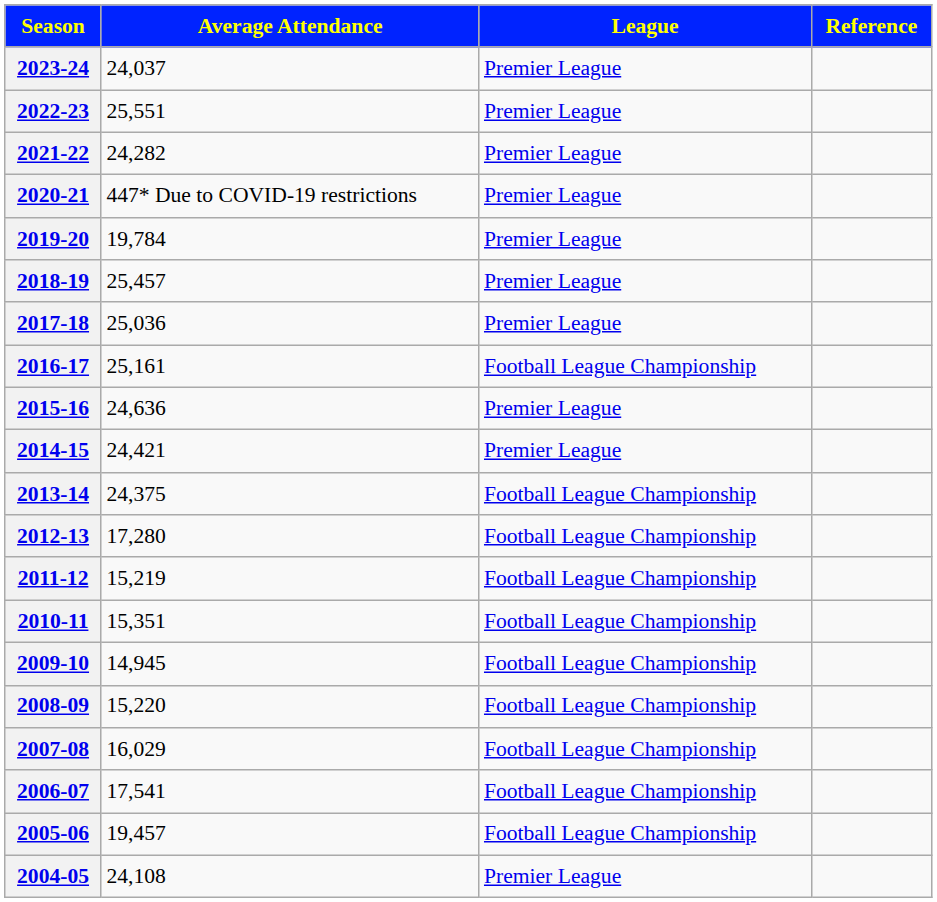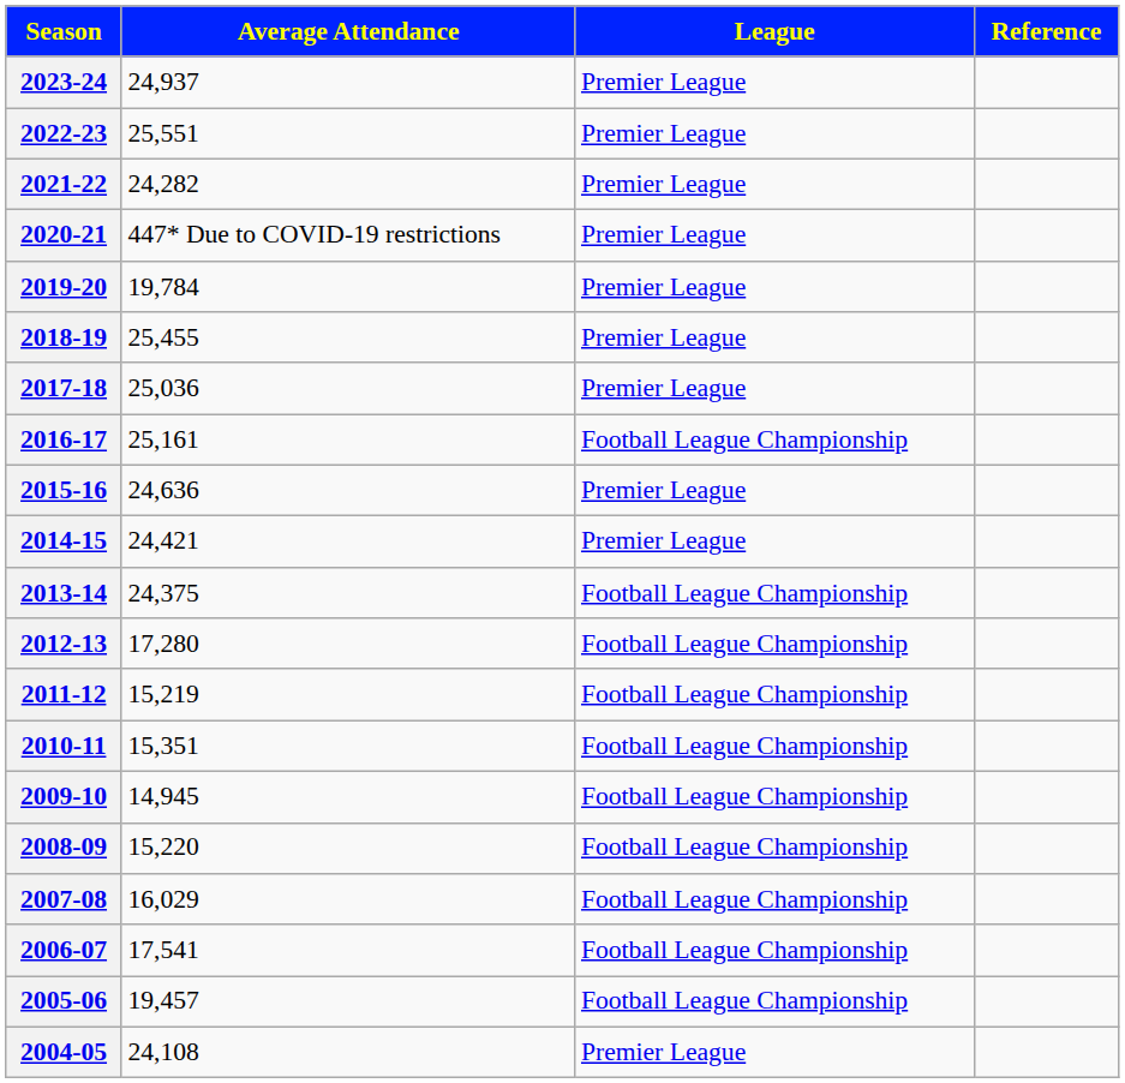 <table class="wikitable sortable" style="font-size:90%;width:70%;border:0px;text-align:left;line-height:150%;">
 <tr>
 <th style="background: #0023FF; color: #FFFF00">Season</th>
 <th style="background: #0023FF; color: #FFFF00">Average Attendance</th>
 <th style="background: #0023FF; color: #FFFF00">League</th>
 <th style="background: #0023FF; color: #FFFF00">Reference</th>
 </tr>
 <tr>
 <th><a href='#'>2023-24</a></th>
-<td>24,037</td>
+<td>24,937</td>
 <td><a href='#'>Premier League</a></td>
 <td></td>
 </tr>
 <tr>
 <th><a href='#'>2022-23</a></th>
 <td>25,551</td>
 <td><a href='#'>Premier League</a></td>
 <td></td>
 </tr>
 <tr>
 <th><a href='#'>2021-22</a></th>
 <td>24,282</td>
 <td><a href='#'>Premier League</a></td>
 <td></td>
 </tr>
 <tr>
 <th><a href='#'>2020-21</a></th>
 <td>447* Due to COVID-19 restrictions</td>
 <td><a href='#'>Premier League</a></td>
 <td></td>
 </tr>
 <tr>
 <th><a href='#'>2019-20</a></th>
 <td>19,784</td>
 <td><a href='#'>Premier League</a></td>
 <td></td>
 </tr>
 <tr>
 <th><a href='#'>2018-19</a></th>
-<td>25,457</td>
+<td>25,455</td>
 <td><a href='#'>Premier League</a></td>
 <td></td>
 </tr>
 <tr>
 <th><a href='#'>2017-18</a></th>
 <td>25,036</td>
 <td><a href='#'>Premier League</a></td>
 <td></td>
 </tr>
 <tr>
 <th><a href='#'>2016-17</a></th>
 <td>25,161</td>
 <td><a href='#'>Football League Championship</a></td>
 <td></td>
 </tr>
 <tr>
 <th><a href='#'>2015-16</a></th>
 <td>24,636</td>
 <td><a href='#'>Premier League</a></td>
 <td></td>
 </tr>
 <tr>
 <th><a href='#'>2014-15</a></th>
 <td>24,421</td>
 <td><a href='#'>Premier League</a></td>
 <td></td>
 </tr>
 <tr>
 <th><a href='#'>2013-14</a></th>
 <td>24,375</td>
 <td><a href='#'>Football League Championship</a></td>
 <td></td>
 </tr>
 <tr>
 <th><a href='#'>2012-13</a></th>
 <td>17,280</td>
 <td><a href='#'>Football League Championship</a></td>
 <td></td>
 </tr>
 <tr>
 <th><a href='#'>2011-12</a></th>
 <td>15,219</td>
 <td><a href='#'>Football League Championship</a></td>
 <td></td>
 </tr>
 <tr>
 <th><a href='#'>2010-11</a></th>
 <td>15,351</td>
 <td><a href='#'>Football League Championship</a></td>
 <td></td>
 </tr>
 <tr>
 <th><a href='#'>2009-10</a></th>
 <td>14,945</td>
 <td><a href='#'>Football League Championship</a></td>
 <td></td>
 </tr>
 <tr>
 <th><a href='#'>2008-09</a></th>
 <td>15,220</td>
 <td><a href='#'>Football League Championship</a></td>
 <td></td>
 </tr>
 <tr>
 <th><a href='#'>2007-08</a></th>
 <td>16,029</td>
 <td><a href='#'>Football League Championship</a></td>
 <td></td>
 </tr>
 <tr>
 <th><a href='#'>2006-07</a></th>
 <td>17,541</td>
 <td><a href='#'>Football League Championship</a></td>
 <td></td>
 </tr>
 <tr>
 <th><a href='#'>2005-06</a></th>
 <td>19,457</td>
 <td><a href='#'>Football League Championship</a></td>
 <td></td>
 </tr>
 <tr>
 <th><a href='#'>2004-05</a></th>
 <td>24,108</td>
 <td><a href='#'>Premier League</a></td>
 <td></td>
 </tr>
 </table>
